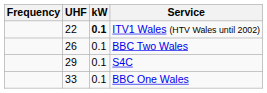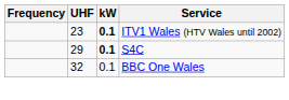 <table class="wikitable sortable">
 <tr>
 <th>Frequency</th>
 <th>UHF</th>
 <th>kW</th>
 <th>Service</th>
 </tr>
 <tr>
 <td></td>
-<td>22</td>
+<td>23</td>
 <td><strong>0.1</strong></td>
 <td><a href='#'>ITV1 Wales</a> <small>(HTV Wales until 2002)</small></td>
 </tr>
 <tr>
 <td></td>
-<td>26</td>
-<td>0.1</td>
-<td><a href='#'>BBC Two Wales</a></td>
-</tr>
-<tr>
-<td></td>
 <td>29</td>
-<td>0.1</td>
+<td><strong>0.1</strong></td>
 <td><a href='#'>S4C</a></td>
 </tr>
 <tr>
 <td></td>
-<td>33</td>
+<td>32</td>
 <td>0.1</td>
 <td><a href='#'>BBC One Wales</a></td>
 </tr>
 </table>
